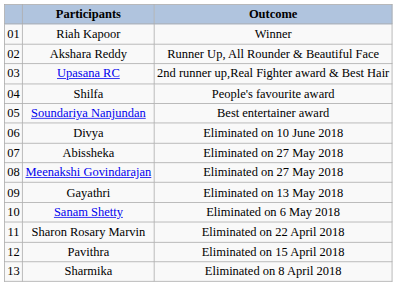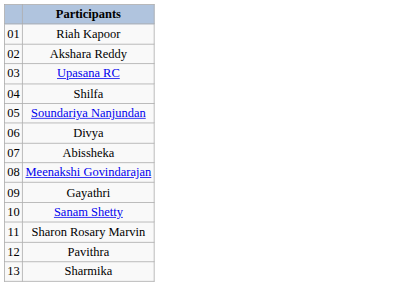 <table class="wikitable plainrowheaders" style="text-align:center;">
 <tr>
 <th scope="col" style="background:LightSteelBlue;"></th>
 <th scope="col" style="background:LightSteelBlue;">Participants</th>
-<th scope="col" style="background:LightSteelBlue;">Outcome</th>
 </tr>
 <tr>
 <td scope="row">01</td>
 <td>Riah Kapoor</td>
-<td>Winner</td>
 </tr>
 <tr>
 <td scope="row">02</td>
 <td>Akshara Reddy</td>
-<td>Runner Up, All Rounder & Beautiful Face</td>
 </tr>
 <tr>
 <td scope="row">03</td>
 <td><a href='#'>Upasana RC</a></td>
-<td>2nd runner up,Real Fighter award & Best Hair</td>
 </tr>
 <tr>
 <td scope="row">04</td>
 <td>Shilfa</td>
-<td>People's favourite award</td>
 </tr>
 <tr>
 <td scope="row">05</td>
 <td><a href='#'>Soundariya Nanjundan</a></td>
-<td>Best entertainer award</td>
 </tr>
 <tr>
 <td scope="row">06</td>
 <td>Divya</td>
-<td>Eliminated on 10 June 2018</td>
 </tr>
 <tr>
 <td scope="row">07</td>
 <td>Abissheka</td>
-<td>Eliminated on 27 May 2018</td>
 </tr>
 <tr>
 <td scope="row">08</td>
 <td><a href='#'>Meenakshi Govindarajan</a></td>
-<td>Eliminated on 27 May 2018</td>
 </tr>
 <tr>
 <td scope="row">09</td>
 <td>Gayathri</td>
-<td>Eliminated on 13 May 2018</td>
 </tr>
 <tr>
 <td scope="row">10</td>
 <td><a href='#'>Sanam Shetty</a></td>
-<td>Eliminated on 6 May 2018</td>
 </tr>
 <tr>
 <td scope="row">11</td>
 <td>Sharon Rosary Marvin</td>
-<td>Eliminated on 22 April 2018</td>
 </tr>
 <tr>
 <td scope="row">12</td>
 <td>Pavithra</td>
-<td>Eliminated on 15 April 2018</td>
 </tr>
 <tr>
 <td scope="row">13</td>
 <td>Sharmika</td>
-<td>Eliminated on 8 April 2018</td>
 </tr>
 </table>
